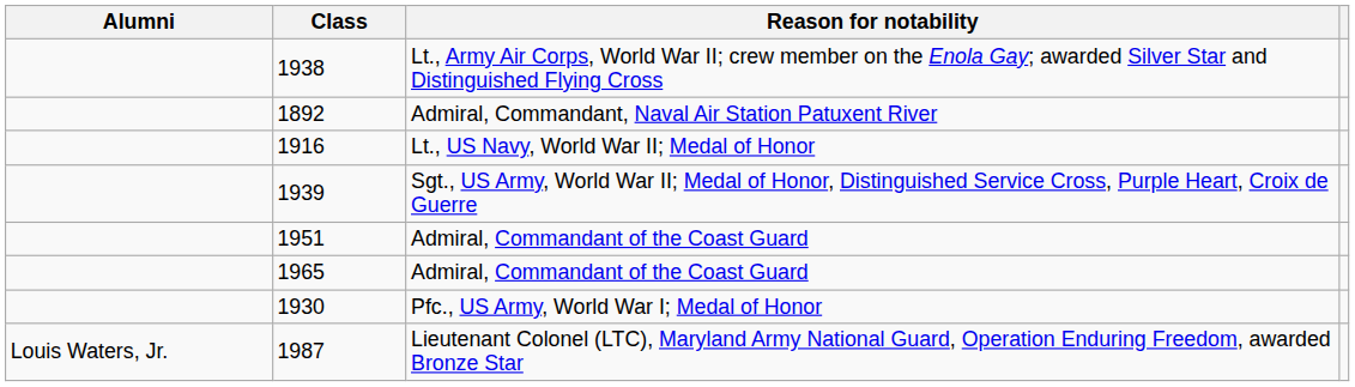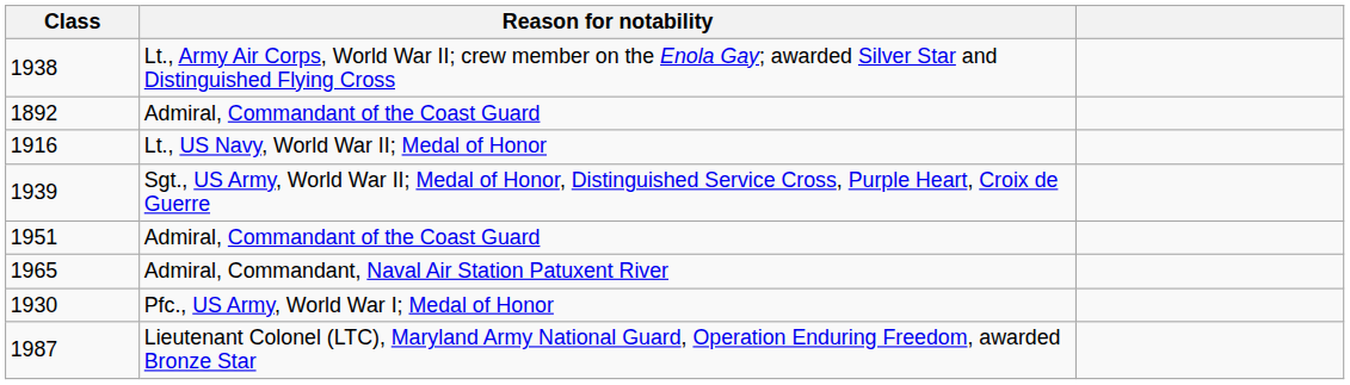 <table class="sortable wikitable" style="width:80%">
 <tr>
-<th style="width:20%;">Alumni</th>
 <th style="width:10%;">Class</th>
 <th style="width:70%;">Reason for notability</th>
 <th></th>
 </tr>
 <tr>
-<td></td>
 <td>1938</td>
 <td>Lt., <a href='#'>Army Air Corps</a>, World War II; crew member on the <em><a href='#'>Enola Gay</a></em>; awarded <a href='#'>Silver Star</a> and <a href='#'>Distinguished Flying Cross</a></td>
 <td></td>
 </tr>
 <tr>
-<td></td>
 <td>1892</td>
-<td>Admiral, Commandant, <a href='#'>Naval Air Station Patuxent River</a></td>
+<td>Admiral, <a href='#'>Commandant of the Coast Guard</a></td>
 <td></td>
 </tr>
 <tr>
-<td></td>
 <td>1916</td>
 <td>Lt., <a href='#'>US Navy</a>, World War II; <a href='#'>Medal of Honor</a></td>
 <td></td>
 </tr>
 <tr>
-<td></td>
 <td>1939</td>
 <td>Sgt., <a href='#'>US Army</a>, World War II; <a href='#'>Medal of Honor</a>, <a href='#'>Distinguished Service Cross</a>, <a href='#'>Purple Heart</a>, <a href='#'>Croix de Guerre</a></td>
 <td></td>
 </tr>
 <tr>
-<td></td>
 <td>1951</td>
 <td>Admiral, <a href='#'>Commandant of the Coast Guard</a></td>
 <td></td>
 </tr>
 <tr>
-<td></td>
 <td>1965</td>
-<td>Admiral, <a href='#'>Commandant of the Coast Guard</a></td>
+<td>Admiral, Commandant, <a href='#'>Naval Air Station Patuxent River</a></td>
 <td></td>
 </tr>
 <tr>
-<td></td>
 <td>1930</td>
 <td>Pfc., <a href='#'>US Army</a>, World War I; <a href='#'>Medal of Honor</a></td>
 <td></td>
 </tr>
 <tr>
-<td>Louis Waters, Jr.</td>
 <td>1987</td>
 <td>Lieutenant Colonel (LTC), <a href='#'>Maryland Army National Guard</a>, <a href='#'>Operation Enduring Freedom</a>, awarded <a href='#'>Bronze Star</a></td>
 <td></td>
 </tr>
 </table>
